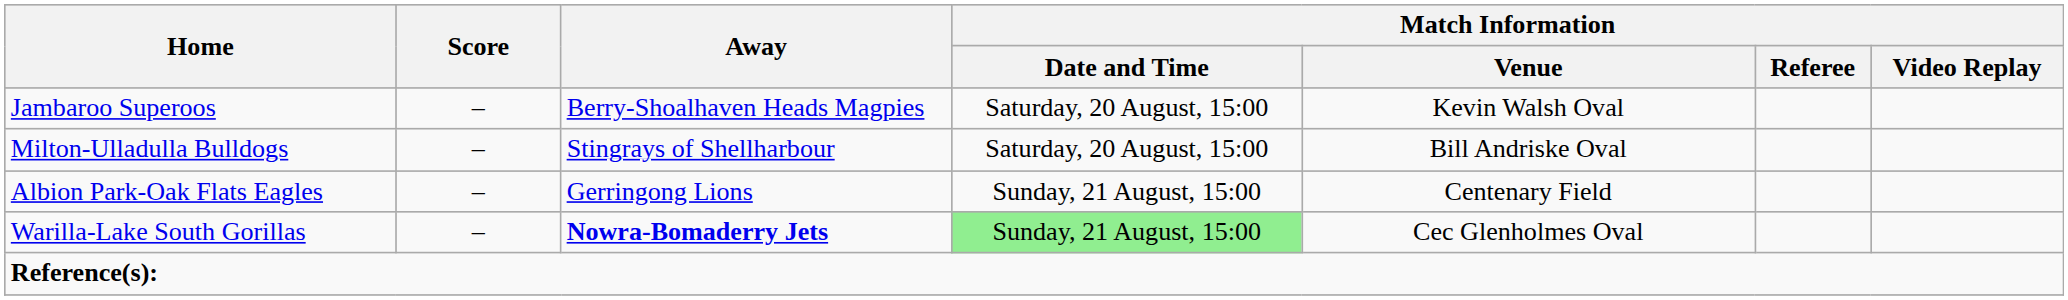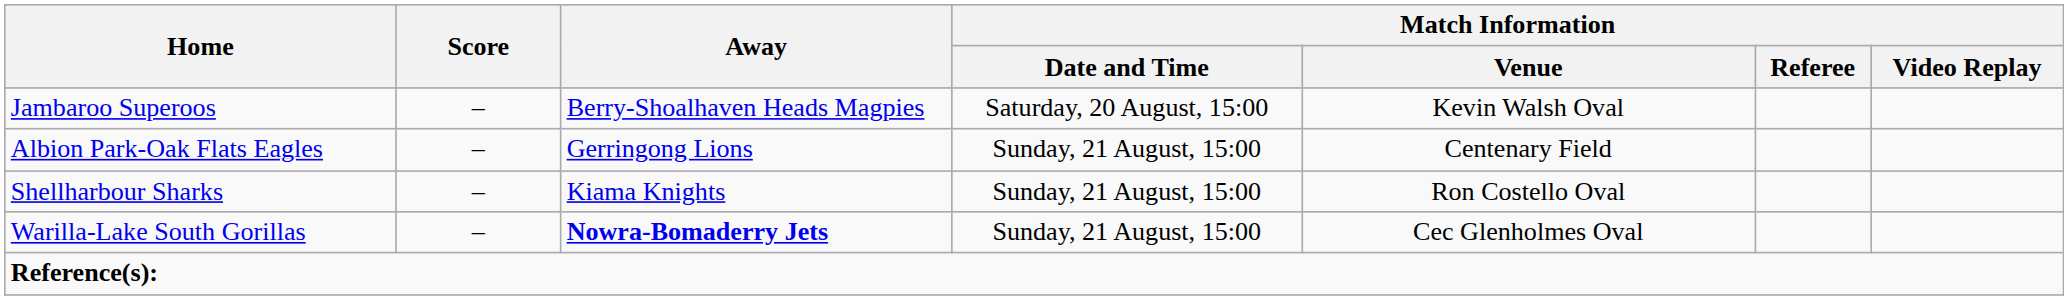 <table class="wikitable" width="100% text-align:center;">
 <tr>
 <th rowspan="2" width="19%">Home</th>
 <th rowspan="2" width="8%">Score</th>
 <th rowspan="2" width="19%">Away</th>
 <th colspan="4">Match Information</th>
 </tr>
 <tr bgcolor="#CCCCCC">
 <th width="17%">Date and Time</th>
 <th width="22%">Venue</th>
 <th>Referee</th>
 <th>Video Replay</th>
 </tr>
 <tr>
 <td> <a href='#'>Jambaroo Superoos</a></td>
 <td style="text-align:center;">–</td>
 <td> <a href='#'>Berry-Shoalhaven Heads Magpies</a></td>
 <td style="text-align:center;">Saturday, 20 August, 15:00</td>
 <td style="text-align:center;">Kevin Walsh Oval</td>
 <td style="text-align:center;"></td>
 <td style="text-align:center;"></td>
 </tr>
 <tr>
-<td> <a href='#'>Milton-Ulladulla Bulldogs</a></td>
-<td style="text-align:center;">–</td>
-<td> <a href='#'>Stingrays of Shellharbour</a></td>
-<td style="text-align:center;">Saturday, 20 August, 15:00</td>
-<td style="text-align:center;">Bill Andriske Oval</td>
-<td style="text-align:center;"></td>
-<td style="text-align:center;"></td>
-</tr>
-<tr>
 <td> <a href='#'>Albion Park-Oak Flats Eagles</a></td>
 <td style="text-align:center;">–</td>
 <td> <a href='#'>Gerringong Lions</a></td>
 <td style="text-align:center;">Sunday, 21 August, 15:00</td>
 <td style="text-align:center;">Centenary Field</td>
 <td style="text-align:center;"></td>
 <td style="text-align:center;"></td>
 </tr>
 <tr>
+<td> <a href='#'>Shellharbour Sharks</a></td>
+<td style="text-align:center;">–</td>
+<td> <a href='#'>Kiama Knights</a></td>
+<td style="text-align:center;">Sunday, 21 August, 15:00</td>
+<td style="text-align:center;">Ron Costello Oval</td>
+<td style="text-align:center;"></td>
+<td style="text-align:center;"></td>
+</tr>
+<tr>
 <td> <a href='#'>Warilla-Lake South Gorillas</a></td>
 <td style="text-align:center;">–</td>
 <td><strong> <a href='#'>Nowra-Bomaderry Jets</a></strong></td>
-<td style="background: lightgreen; text-align:center;">Sunday, 21 August, 15:00</td>
+<td style="text-align:center;">Sunday, 21 August, 15:00</td>
 <td style="text-align:center;">Cec Glenholmes Oval</td>
 <td style="text-align:center;"></td>
 <td style="text-align:center;"></td>
 </tr>
 <tr>
 <td colspan="7"><strong>Reference(s):</strong></td>
 </tr>
 </table>
